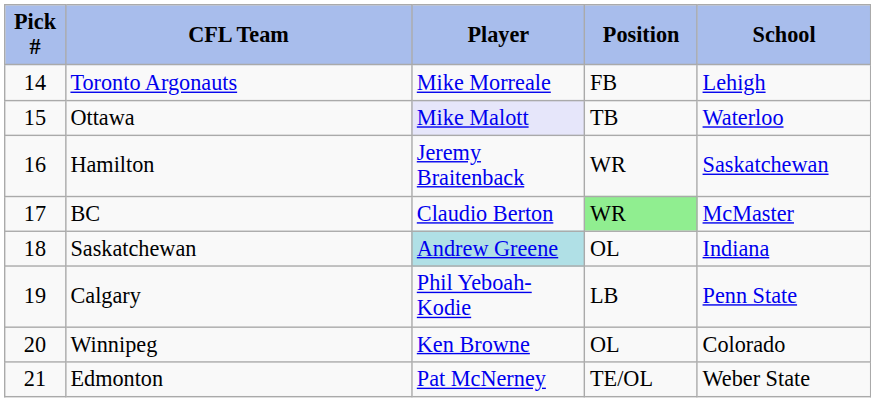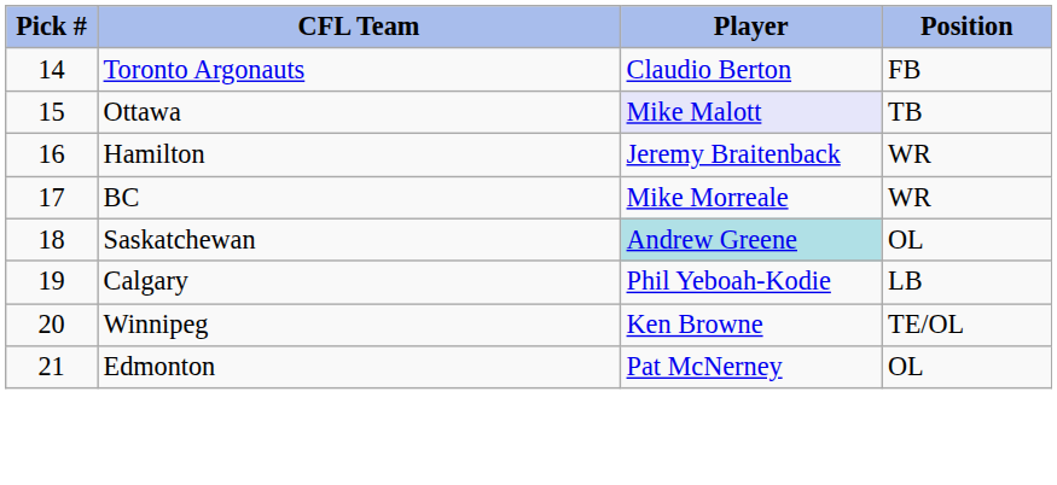 <table class="wikitable" style="width: 100%">
 <tr>
 <th style="background:#A8BDEC;" width=7%>Pick #</th>
 <th width=40% style="background:#A8BDEC;">CFL Team</th>
 <th width=20% style="background:#A8BDEC;">Player</th>
 <th width=13% style="background:#A8BDEC;">Position</th>
-<th width=20% style="background:#A8BDEC;">School</th>
 </tr>
 <tr>
 <td align=center>14</td>
 <td><a href='#'>Toronto Argonauts</a></td>
-<td><a href='#'>Mike Morreale</a></td>
+<td><a href='#'>Claudio Berton</a></td>
 <td>FB</td>
-<td><a href='#'>Lehigh</a></td>
 </tr>
 <tr>
 <td align=center>15</td>
 <td>Ottawa</td>
 <td style="background: lavender;"><a href='#'>Mike Malott</a></td>
 <td>TB</td>
-<td><a href='#'>Waterloo</a></td>
 </tr>
 <tr>
 <td align=center>16</td>
 <td>Hamilton</td>
 <td><a href='#'>Jeremy Braitenback</a></td>
 <td>WR</td>
-<td><a href='#'>Saskatchewan</a></td>
 </tr>
 <tr>
 <td align=center>17</td>
 <td>BC</td>
-<td><a href='#'>Claudio Berton</a></td>
-<td style="background: lightgreen;">WR</td>
-<td><a href='#'>McMaster</a></td>
+<td><a href='#'>Mike Morreale</a></td>
+<td>WR</td>
 </tr>
 <tr>
 <td align=center>18</td>
 <td>Saskatchewan</td>
 <td bgcolor="#B0E0E6"><a href='#'>Andrew Greene</a></td>
 <td>OL</td>
-<td><a href='#'>Indiana</a></td>
 </tr>
 <tr>
 <td align=center>19</td>
 <td>Calgary</td>
 <td><a href='#'>Phil Yeboah-Kodie</a></td>
 <td>LB</td>
-<td><a href='#'>Penn State</a></td>
 </tr>
 <tr>
 <td align=center>20</td>
 <td>Winnipeg</td>
 <td><a href='#'>Ken Browne</a></td>
-<td>OL</td>
-<td>Colorado</td>
+<td>TE/OL</td>
 </tr>
 <tr>
 <td align=center>21</td>
 <td>Edmonton</td>
 <td><a href='#'>Pat McNerney</a></td>
-<td>TE/OL</td>
-<td>Weber State</td>
+<td>OL</td>
 </tr>
 </table>
